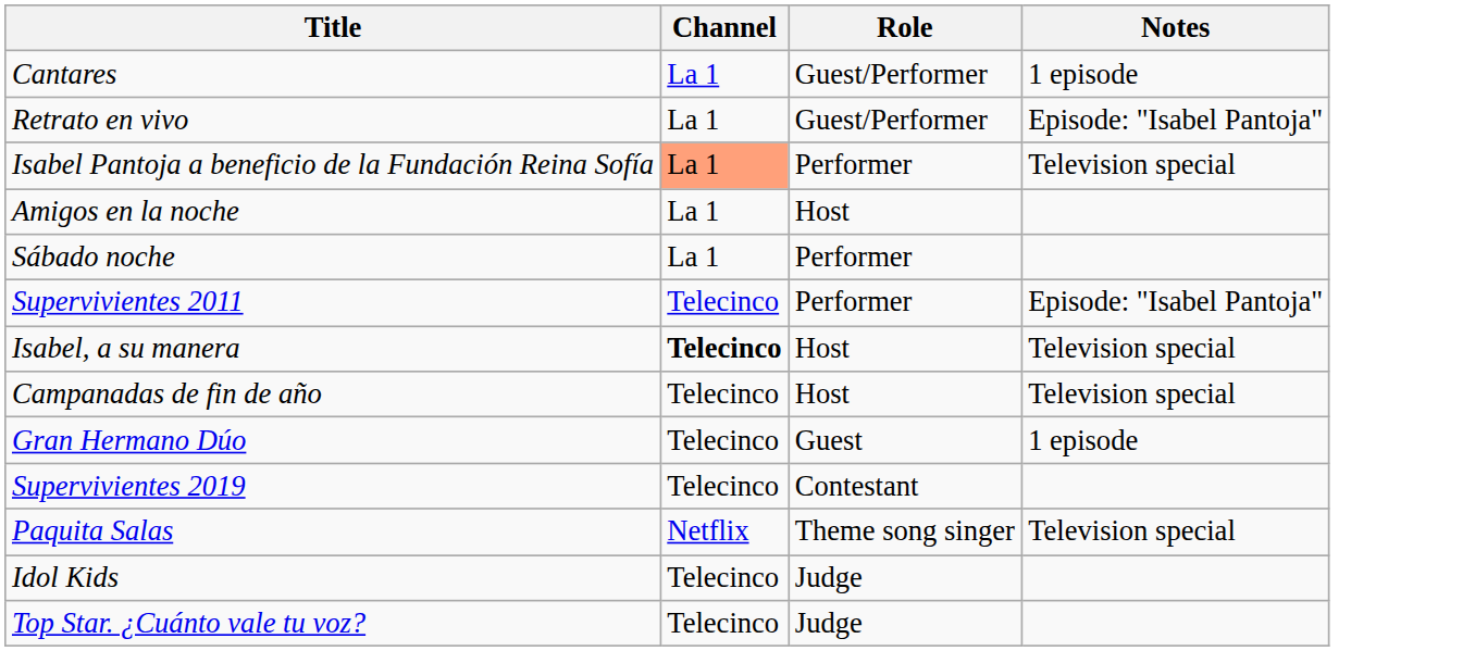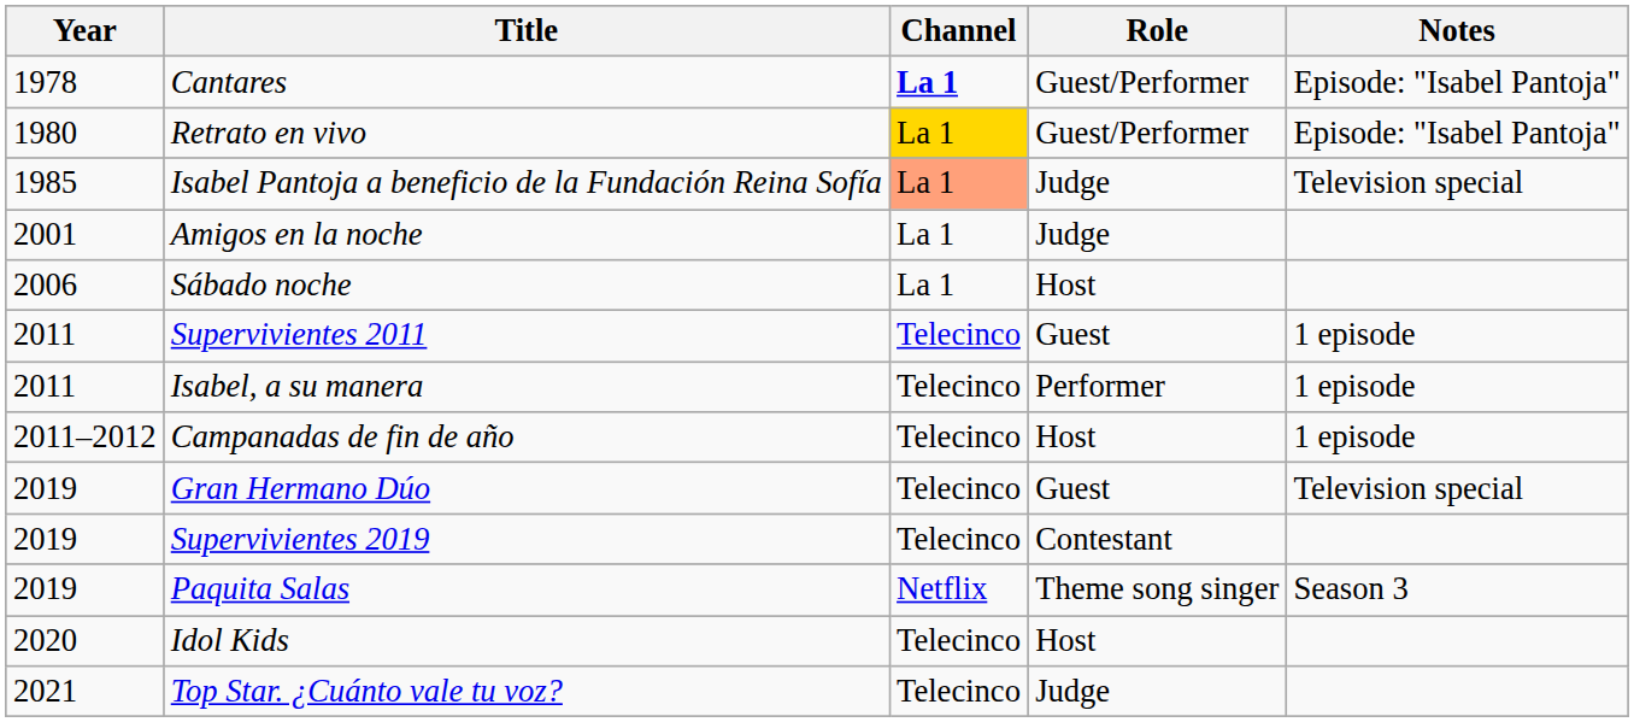 <table class="wikitable">
 <tr>
+<th>Year</th>
 <th>Title</th>
 <th>Channel</th>
 <th>Role</th>
 <th>Notes</th>
 </tr>
 <tr>
+<td>1978</td>
 <td><em>Cantares</em></td>
-<td><a href='#'>La 1</a></td>
-<td>Guest/Performer</td>
-<td>1 episode</td>
-</tr>
-<tr>
-<td><em>Retrato en vivo</em></td>
-<td>La 1</td>
+<td><strong><a href='#'>La 1</a></strong></td>
 <td>Guest/Performer</td>
 <td>Episode: "Isabel Pantoja"</td>
 </tr>
 <tr>
+<td>1980</td>
+<td><em>Retrato en vivo</em></td>
+<td style="background: gold;">La 1</td>
+<td>Guest/Performer</td>
+<td>Episode: "Isabel Pantoja"</td>
+</tr>
+<tr>
+<td>1985</td>
 <td><em>Isabel Pantoja a beneficio de la Fundación Reina Sofía </em></td>
 <td style="background: lightsalmon;">La 1</td>
-<td>Performer</td>
+<td>Judge</td>
 <td>Television special</td>
 </tr>
 <tr>
+<td>2001</td>
 <td><em>Amigos en la noche</em></td>
+<td>La 1</td>
+<td>Judge</td>
+<td></td>
+</tr>
+<tr>
+<td>2006</td>
+<td><em>Sábado noche</em></td>
 <td>La 1</td>
 <td>Host</td>
 <td></td>
 </tr>
 <tr>
-<td><em>Sábado noche</em></td>
-<td>La 1</td>
-<td>Performer</td>
-<td></td>
-</tr>
-<tr>
+<td>2011</td>
 <td><em><a href='#'>Supervivientes 2011</a></em></td>
 <td><a href='#'>Telecinco</a></td>
-<td>Performer</td>
-<td>Episode: "Isabel Pantoja"</td>
-</tr>
-<tr>
-<td><em>Isabel, a su manera</em></td>
-<td><strong>Telecinco</strong></td>
-<td>Host</td>
-<td>Television special</td>
-</tr>
-<tr>
-<td><em>Campanadas de fin de año</em></td>
-<td>Telecinco</td>
-<td>Host</td>
-<td>Television special</td>
-</tr>
-<tr>
-<td><em><a href='#'>Gran Hermano Dúo</a></em></td>
-<td>Telecinco</td>
 <td>Guest</td>
 <td>1 episode</td>
 </tr>
 <tr>
+<td>2011</td>
+<td><em>Isabel, a su manera</em></td>
+<td>Telecinco</td>
+<td>Performer</td>
+<td>1 episode</td>
+</tr>
+<tr>
+<td>2011–2012</td>
+<td><em>Campanadas de fin de año</em></td>
+<td>Telecinco</td>
+<td>Host</td>
+<td>1 episode</td>
+</tr>
+<tr>
+<td>2019</td>
+<td><em><a href='#'>Gran Hermano Dúo</a></em></td>
+<td>Telecinco</td>
+<td>Guest</td>
+<td>Television special</td>
+</tr>
+<tr>
+<td>2019</td>
 <td><em><a href='#'>Supervivientes 2019</a></em></td>
 <td>Telecinco</td>
 <td>Contestant</td>
 <td></td>
 </tr>
 <tr>
+<td>2019</td>
 <td><em><a href='#'>Paquita Salas</a></em></td>
 <td><a href='#'>Netflix</a></td>
 <td>Theme song singer</td>
-<td>Television special</td>
+<td>Season 3</td>
 </tr>
 <tr>
+<td>2020</td>
 <td><em>Idol Kids</em></td>
 <td>Telecinco</td>
-<td>Judge</td>
+<td>Host</td>
 <td></td>
 </tr>
 <tr>
+<td>2021</td>
 <td><em><a href='#'>Top Star. ¿Cuánto vale tu voz?</a></em></td>
 <td>Telecinco</td>
 <td>Judge</td>
 <td></td>
 </tr>
 </table>
